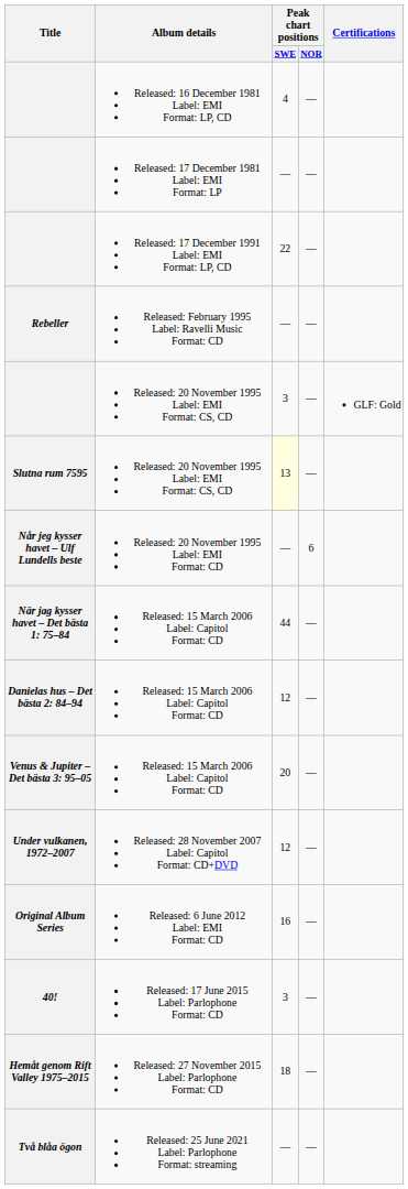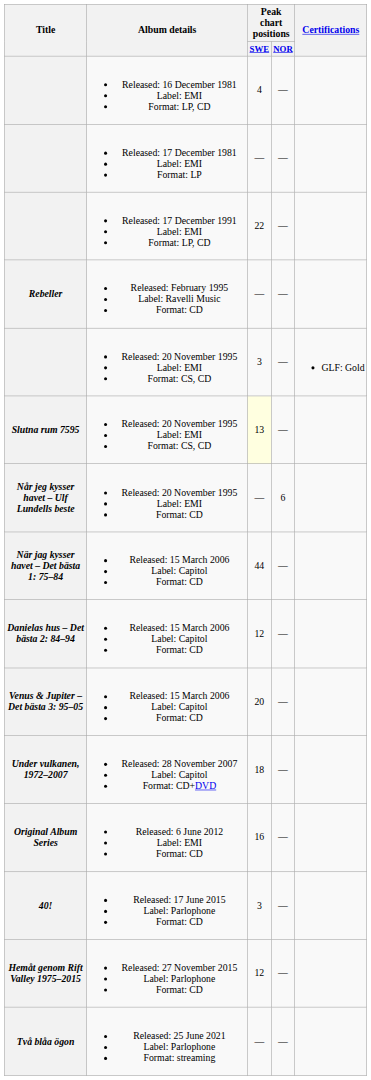 <table class="wikitable plainrowheaders" style="text-align:center;" border="1">
 <tr>
 <th scope="col" rowspan="2" style="width:8em;">Title</th>
 <th scope="col" rowspan="2" style="width:16em;">Album details</th>
 <th scope="col" colspan="2">Peak chart positions</th>
 <th scope="col" rowspan="2"><a href='#'>Certifications</a></th>
 </tr>
 <tr>
 <th scope="col" style="width:2.2em;font-size:90%;"><a href='#'>SWE</a><br></th>
 <th scope="col" style="width:2.2em;font-size:90%;"><a href='#'>NOR</a><br></th>
 </tr>
 <tr>
 <th scope="row"><em></em></th>
 <td><br><ul><li>Released: 16 December 1981</li><li>Label: EMI</li><li>Format: LP, CD</li></ul></td>
 <td>4</td>
 <td>—</td>
 <td></td>
 </tr>
 <tr>
 <th scope="row"><em></em></th>
 <td><br><ul><li>Released: 17 December 1981</li><li>Label: EMI</li><li>Format: LP</li></ul></td>
 <td>—</td>
 <td>—</td>
 <td></td>
 </tr>
 <tr>
 <th scope="row"><em></em></th>
 <td><br><ul><li>Released: 17 December 1991</li><li>Label: EMI</li><li>Format: LP, CD</li></ul></td>
 <td>22</td>
 <td>—</td>
 <td></td>
 </tr>
 <tr>
 <th scope="row"><em>Rebeller</em></th>
 <td><br><ul><li>Released: February 1995</li><li>Label: Ravelli Music</li><li>Format: CD</li></ul></td>
 <td>—</td>
 <td>—</td>
 <td></td>
 </tr>
 <tr>
 <th scope="row"><em></em></th>
 <td><br><ul><li>Released: 20 November 1995</li><li>Label: EMI</li><li>Format: CS, CD</li></ul></td>
 <td>3</td>
 <td>—</td>
 <td><br><ul><li>GLF: Gold</li></ul></td>
 </tr>
 <tr>
 <th scope="row"><em>Slutna rum 7595</em></th>
 <td><br><ul><li>Released: 20 November 1995</li><li>Label: EMI</li><li>Format: CS, CD</li></ul></td>
 <td style="background: lightyellow;">13</td>
 <td>—</td>
 <td></td>
 </tr>
 <tr>
 <th scope="row"><em>Når jeg kysser havet – Ulf Lundells beste</em></th>
 <td><br><ul><li>Released: 20 November 1995</li><li>Label: EMI</li><li>Format: CD</li></ul></td>
 <td>—</td>
 <td>6</td>
 <td></td>
 </tr>
 <tr>
 <th scope="row"><em>När jag kysser havet – Det bästa 1: 75–84</em></th>
 <td><br><ul><li>Released: 15 March 2006</li><li>Label: Capitol</li><li>Format: CD</li></ul></td>
 <td>44</td>
 <td>—</td>
 <td></td>
 </tr>
 <tr>
 <th scope="row"><em>Danielas hus – Det bästa 2: 84–94</em></th>
 <td><br><ul><li>Released: 15 March 2006</li><li>Label: Capitol</li><li>Format: CD</li></ul></td>
 <td>12</td>
 <td>—</td>
 <td></td>
 </tr>
 <tr>
 <th scope="row"><em>Venus & Jupiter – Det bästa 3: 95–05</em></th>
 <td><br><ul><li>Released: 15 March 2006</li><li>Label: Capitol</li><li>Format: CD</li></ul></td>
 <td>20</td>
 <td>—</td>
 <td></td>
 </tr>
 <tr>
 <th scope="row"><em>Under vulkanen, 1972–2007</em></th>
 <td><br><ul><li>Released: 28 November 2007</li><li>Label: Capitol</li><li>Format: CD+<a href='#'>DVD</a></li></ul></td>
-<td>12</td>
+<td>18</td>
 <td>—</td>
 <td></td>
 </tr>
 <tr>
 <th scope="row"><em>Original Album Series</em></th>
 <td><br><ul><li>Released: 6 June 2012</li><li>Label: EMI</li><li>Format: CD</li></ul></td>
 <td>16</td>
 <td>—</td>
 <td></td>
 </tr>
 <tr>
 <th scope="row"><em>40!</em></th>
 <td><br><ul><li>Released: 17 June 2015</li><li>Label: Parlophone</li><li>Format: CD</li></ul></td>
 <td>3</td>
 <td>—</td>
 <td></td>
 </tr>
 <tr>
 <th scope="row"><em>Hemåt genom Rift Valley 1975–2015</em></th>
 <td><br><ul><li>Released: 27 November 2015</li><li>Label: Parlophone</li><li>Format: CD</li></ul></td>
-<td>18</td>
+<td>12</td>
 <td>—</td>
 <td></td>
 </tr>
 <tr>
 <th scope="row"><em>Två blåa ögon</em></th>
 <td><br><ul><li>Released: 25 June 2021</li><li>Label: Parlophone</li><li>Format: streaming</li></ul></td>
 <td>—</td>
 <td>—</td>
 <td></td>
 </tr>
 </table>
